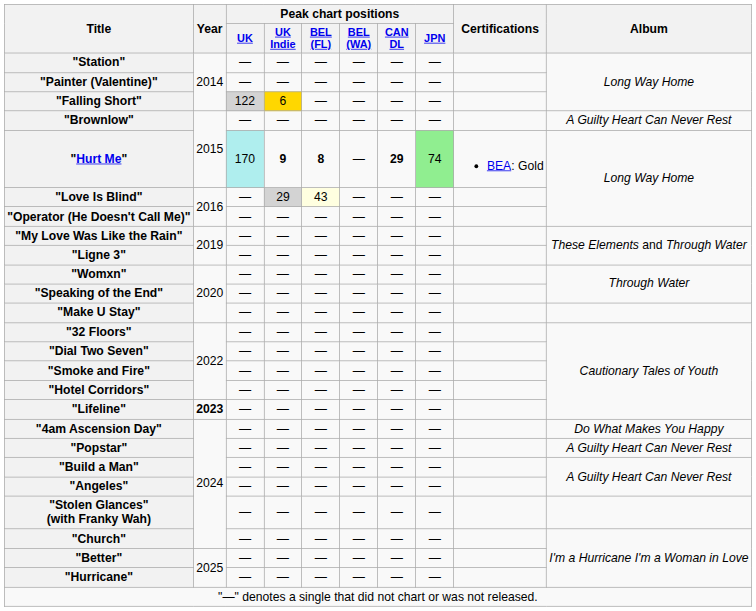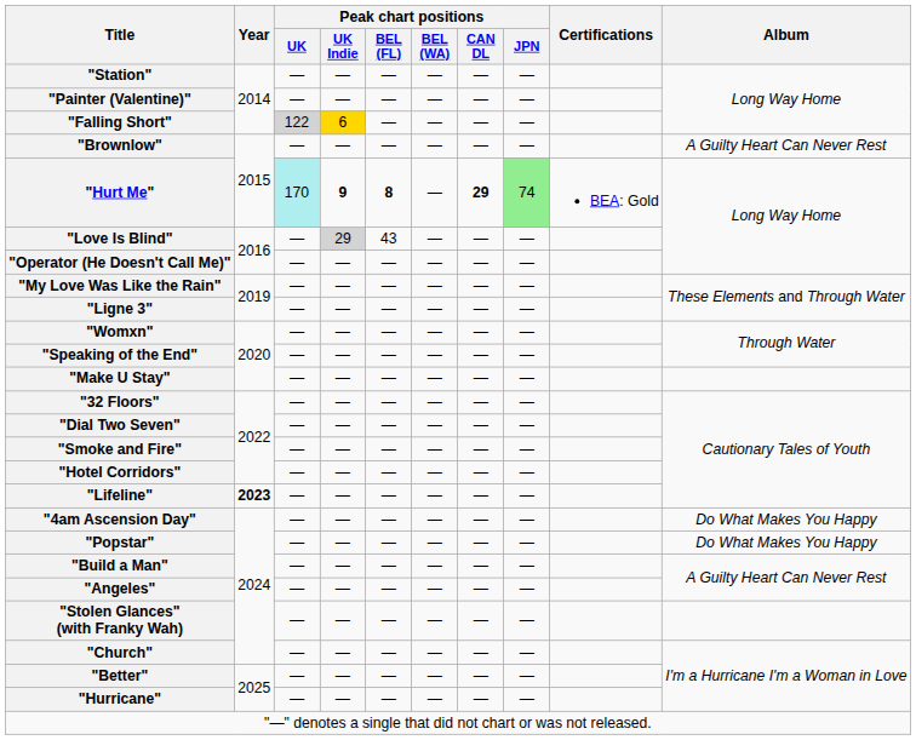 <table class="wikitable plainrowheaders" style="text-align:center;">
 <tr>
 <th rowspan="2" scope="col">Title</th>
 <th scope="col" rowspan="2">Year</th>
 <th scope="col" colspan="6">Peak chart positions</th>
 <th scope="col" rowspan="2">Certifications</th>
 <th scope="col" rowspan="2">Album</th>
 </tr>
 <tr>
 <th scope="col" style="width:3em;font-size:90%;"><a href='#'>UK</a><br></th>
 <th scope="col" style="width:3em;font-size:90%;"><a href='#'>UK<br>Indie</a><br></th>
 <th scope="col" style="width:3em;font-size:90%;"><a href='#'>BEL<br>(FL)</a><br></th>
 <th scope="col" style="width:3em;font-size:90%;"><a href='#'>BEL<br>(WA)</a><br></th>
 <th scope="col" style="width:3em;font-size:90%;"><a href='#'>CAN<br>DL</a><br></th>
 <th scope="col" style="width:3em;font-size:90%;"><a href='#'>JPN</a><br></th>
 </tr>
 <tr>
 <th scope="row">"Station"</th>
 <td rowspan="3">2014</td>
 <td>—</td>
 <td>—</td>
 <td>—</td>
 <td>—</td>
 <td>—</td>
 <td>—</td>
 <td></td>
 <td rowspan="3"><em>Long Way Home</em></td>
 </tr>
 <tr>
 <th scope="row">"Painter (Valentine)"</th>
 <td>—</td>
 <td>—</td>
 <td>—</td>
 <td>—</td>
 <td>—</td>
 <td>—</td>
 <td></td>
 </tr>
 <tr>
 <th scope="row">"Falling Short"</th>
 <td style="background: lightgrey;">122</td>
 <td style="background: gold;">6</td>
 <td>—</td>
 <td>—</td>
 <td>—</td>
 <td>—</td>
 <td></td>
 </tr>
 <tr>
 <th scope="row">"Brownlow"</th>
 <td rowspan="2">2015</td>
 <td>—</td>
 <td>—</td>
 <td>—</td>
 <td>—</td>
 <td>—</td>
 <td>—</td>
 <td></td>
 <td><em>A Guilty Heart Can Never Rest</em></td>
 </tr>
 <tr>
 <th scope="row">"<a href='#'>Hurt Me</a>"</th>
 <td style="background: paleturquoise;">170</td>
 <td><strong>9</strong></td>
 <td><strong>8</strong></td>
 <td>—</td>
 <td><strong>29</strong></td>
 <td style="background: lightgreen;">74</td>
 <td><br><ul><li><a href='#'>BEA</a>: Gold</li></ul></td>
 <td rowspan="3"><em>Long Way Home</em></td>
 </tr>
 <tr>
 <th scope="row">"Love Is Blind"</th>
 <td rowspan="2">2016</td>
 <td>—</td>
 <td style="background: lightgrey;">29</td>
-<td style="background: lightyellow;">43</td>
+<td>43</td>
 <td>—</td>
 <td>—</td>
 <td>—</td>
 <td></td>
 </tr>
 <tr>
 <th scope="row">"Operator (He Doesn't Call Me)"</th>
 <td>—</td>
 <td>—</td>
 <td>—</td>
 <td>—</td>
 <td>—</td>
 <td>—</td>
 <td></td>
 </tr>
 <tr>
 <th scope="row">"My Love Was Like the Rain"</th>
 <td rowspan="2">2019</td>
 <td>—</td>
 <td>—</td>
 <td>—</td>
 <td>—</td>
 <td>—</td>
 <td>—</td>
 <td></td>
 <td rowspan="2"><em>These Elements</em> and <em>Through Water</em></td>
 </tr>
 <tr>
 <th scope="row">"Ligne 3"</th>
 <td>—</td>
 <td>—</td>
 <td>—</td>
 <td>—</td>
 <td>—</td>
 <td>—</td>
 <td></td>
 </tr>
 <tr>
 <th scope="row">"Womxn"</th>
 <td rowspan="3">2020</td>
 <td>—</td>
 <td>—</td>
 <td>—</td>
 <td>—</td>
 <td>—</td>
 <td>—</td>
 <td></td>
 <td rowspan="2"><em>Through Water</em></td>
 </tr>
 <tr>
 <th scope="row">"Speaking of the End"</th>
 <td>—</td>
 <td>—</td>
 <td>—</td>
 <td>—</td>
 <td>—</td>
 <td>—</td>
 <td></td>
 </tr>
 <tr>
 <th scope="row">"Make U Stay"<br></th>
 <td>—</td>
 <td>—</td>
 <td>—</td>
 <td>—</td>
 <td>—</td>
 <td>—</td>
 <td></td>
 <td></td>
 </tr>
 <tr>
 <th scope="row">"32 Floors"</th>
 <td rowspan="4">2022</td>
 <td>—</td>
 <td>—</td>
 <td>—</td>
 <td>—</td>
 <td>—</td>
 <td>—</td>
 <td></td>
 <td rowspan="5"><em>Cautionary Tales of Youth</em></td>
 </tr>
 <tr>
 <th scope="row">"Dial Two Seven"</th>
 <td>—</td>
 <td>—</td>
 <td>—</td>
 <td>—</td>
 <td>—</td>
 <td>—</td>
 <td></td>
 </tr>
 <tr>
 <th scope="row">"Smoke and Fire"</th>
 <td>—</td>
 <td>—</td>
 <td>—</td>
 <td>—</td>
 <td>—</td>
 <td>—</td>
 <td></td>
 </tr>
 <tr>
 <th scope="row">"Hotel Corridors"</th>
 <td>—</td>
 <td>—</td>
 <td>—</td>
 <td>—</td>
 <td>—</td>
 <td>—</td>
 <td></td>
 </tr>
 <tr>
 <th scope="row">"Lifeline"</th>
 <td rowspan="1"><strong>2023</strong></td>
 <td>—</td>
 <td>—</td>
 <td>—</td>
 <td>—</td>
 <td>—</td>
 <td>—</td>
 <td></td>
 </tr>
 <tr>
 <th scope="row">"4am Ascension Day"</th>
 <td rowspan="6">2024</td>
 <td>—</td>
 <td>—</td>
 <td>—</td>
 <td>—</td>
 <td>—</td>
 <td>—</td>
 <td></td>
 <td><em>Do What Makes You Happy</em></td>
 </tr>
 <tr>
 <th scope="row">"Popstar"<br></th>
 <td>—</td>
 <td>—</td>
 <td>—</td>
 <td>—</td>
 <td>—</td>
 <td>—</td>
 <td></td>
-<td><em>A Guilty Heart Can Never Rest</em></td>
+<td><em>Do What Makes You Happy</em></td>
 </tr>
 <tr>
 <th scope="row">"Build a Man"</th>
 <td>—</td>
 <td>—</td>
 <td>—</td>
 <td>—</td>
 <td>—</td>
 <td>—</td>
 <td></td>
 <td rowspan="2"><em>A Guilty Heart Can Never Rest</em></td>
 </tr>
 <tr>
 <th scope="row">"Angeles"</th>
 <td>—</td>
 <td>—</td>
 <td>—</td>
 <td>—</td>
 <td>—</td>
 <td>—</td>
 <td></td>
 </tr>
 <tr>
 <th scope="row">"Stolen Glances"<br> (with Franky Wah)</th>
 <td>—</td>
 <td>—</td>
 <td>—</td>
 <td>—</td>
 <td>—</td>
 <td>—</td>
 <td></td>
 <td></td>
 </tr>
 <tr>
 <th scope="row">"Church"</th>
 <td>—</td>
 <td>—</td>
 <td>—</td>
 <td>—</td>
 <td>—</td>
 <td>—</td>
 <td></td>
 <td rowspan="3"><em>I'm a Hurricane I'm a Woman in Love</em></td>
 </tr>
 <tr>
 <th scope="row">"Better"</th>
 <td rowspan="2">2025</td>
 <td>—</td>
 <td>—</td>
 <td>—</td>
 <td>—</td>
 <td>—</td>
 <td>—</td>
 <td></td>
 </tr>
 <tr>
 <th scope="row">"Hurricane"</th>
 <td>—</td>
 <td>—</td>
 <td>—</td>
 <td>—</td>
 <td>—</td>
 <td>—</td>
 <td></td>
 </tr>
 <tr>
 <td colspan="10">"—" denotes a single that did not chart or was not released.</td>
 </tr>
 </table>
